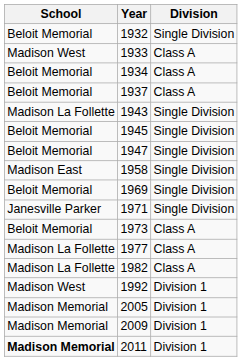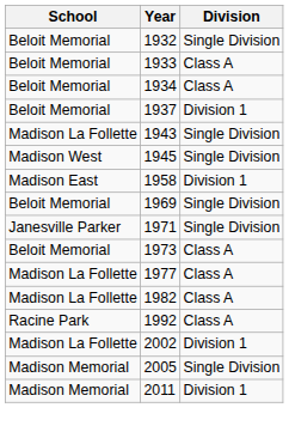 <table class="wikitable">
 <tr>
 <th>School</th>
 <th>Year</th>
 <th>Division</th>
 </tr>
 <tr>
 <td>Beloit Memorial</td>
 <td>1932</td>
 <td>Single Division</td>
 </tr>
 <tr>
-<td>Madison West</td>
+<td>Beloit Memorial</td>
 <td>1933</td>
 <td>Class A</td>
 </tr>
 <tr>
 <td>Beloit Memorial</td>
 <td>1934</td>
 <td>Class A</td>
 </tr>
 <tr>
 <td>Beloit Memorial</td>
 <td>1937</td>
-<td>Class A</td>
+<td>Division 1</td>
 </tr>
 <tr>
 <td>Madison La Follette</td>
 <td>1943</td>
 <td>Single Division</td>
 </tr>
 <tr>
-<td>Beloit Memorial</td>
+<td>Madison West</td>
 <td>1945</td>
-<td>Single Division</td>
-</tr>
-<tr>
-<td>Beloit Memorial</td>
-<td>1947</td>
 <td>Single Division</td>
 </tr>
 <tr>
 <td>Madison East</td>
 <td>1958</td>
-<td>Single Division</td>
+<td>Division 1</td>
 </tr>
 <tr>
 <td>Beloit Memorial</td>
 <td>1969</td>
 <td>Single Division</td>
 </tr>
 <tr>
 <td>Janesville Parker</td>
 <td>1971</td>
 <td>Single Division</td>
 </tr>
 <tr>
 <td>Beloit Memorial</td>
 <td>1973</td>
 <td>Class A</td>
 </tr>
 <tr>
 <td>Madison La Follette</td>
 <td>1977</td>
 <td>Class A</td>
 </tr>
 <tr>
 <td>Madison La Follette</td>
 <td>1982</td>
 <td>Class A</td>
 </tr>
 <tr>
-<td>Madison West</td>
+<td>Racine Park</td>
 <td>1992</td>
+<td>Class A</td>
+</tr>
+<tr>
+<td>Madison La Follette</td>
+<td>2002</td>
 <td>Division 1</td>
 </tr>
 <tr>
 <td>Madison Memorial</td>
 <td>2005</td>
-<td>Division 1</td>
+<td>Single Division</td>
 </tr>
 <tr>
 <td>Madison Memorial</td>
-<td>2009</td>
-<td>Division 1</td>
-</tr>
-<tr>
-<td><strong>Madison Memorial</strong></td>
 <td>2011</td>
 <td>Division 1</td>
 </tr>
 </table>
